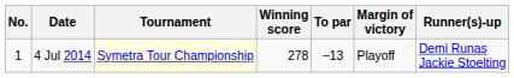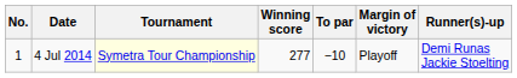 <table class="wikitable" style="font-size:95%;">
 <tr>
 <th>No.</th>
 <th>Date</th>
 <th>Tournament</th>
 <th>Winning<br>score</th>
 <th>To par</th>
 <th>Margin of<br>victory</th>
 <th>Runner(s)-up</th>
 </tr>
 <tr>
 <td align=center>1</td>
 <td align=right>4 Jul <a href='#'>2014</a></td>
 <td style="background: lightyellow;"><a href='#'>Symetra Tour Championship</a></td>
-<td align=right>278</td>
-<td align=center>−13</td>
+<td align=right>277</td>
+<td align=center>−10</td>
 <td>Playoff</td>
 <td> <a href='#'>Demi Runas</a><br> <a href='#'>Jackie Stoelting</a></td>
 </tr>
 </table>
